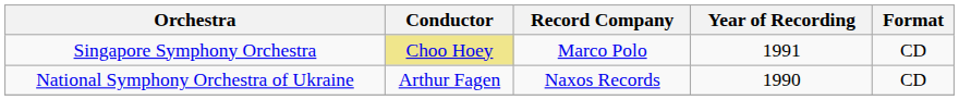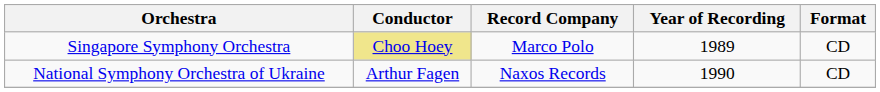 <table class="wikitable" width="800px">
 <tr>
 <th align="center">Orchestra</th>
 <th align="center">Conductor</th>
 <th align="center">Record Company</th>
 <th align="center">Year of Recording</th>
 <th align="center">Format</th>
 </tr>
 <tr>
 <td align="center"><a href='#'>Singapore Symphony Orchestra</a></td>
 <td align="center" style="background: khaki;"><a href='#'>Choo Hoey</a></td>
 <td align="center"><a href='#'>Marco Polo</a></td>
-<td align="center">1991</td>
+<td align="center">1989</td>
 <td align="center">CD</td>
 </tr>
 <tr>
 <td align="center"><a href='#'>National Symphony Orchestra of Ukraine</a></td>
 <td align="center"><a href='#'>Arthur Fagen</a></td>
 <td align="center"><a href='#'>Naxos Records</a></td>
 <td align="center">1990</td>
 <td align="center">CD</td>
 </tr>
 <tr>
 </tr>
 </table>
